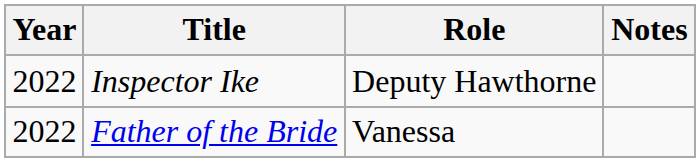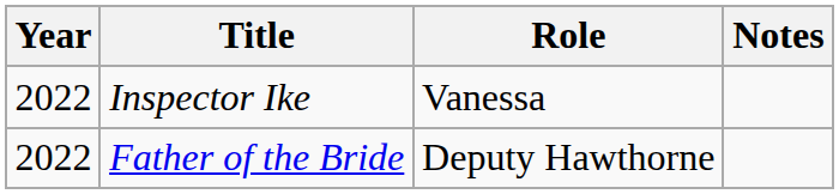 <table class="wikitable sortable">
 <tr>
 <th>Year</th>
 <th>Title</th>
 <th>Role</th>
 <th class="unsortable">Notes</th>
 </tr>
 <tr>
 <td>2022</td>
 <td><em>Inspector Ike</em></td>
-<td>Deputy Hawthorne</td>
+<td>Vanessa</td>
 <td></td>
 </tr>
 <tr>
 <td>2022</td>
 <td><em><a href='#'>Father of the Bride</a></em></td>
-<td>Vanessa</td>
+<td>Deputy Hawthorne</td>
 <td></td>
 </tr>
 </table>
